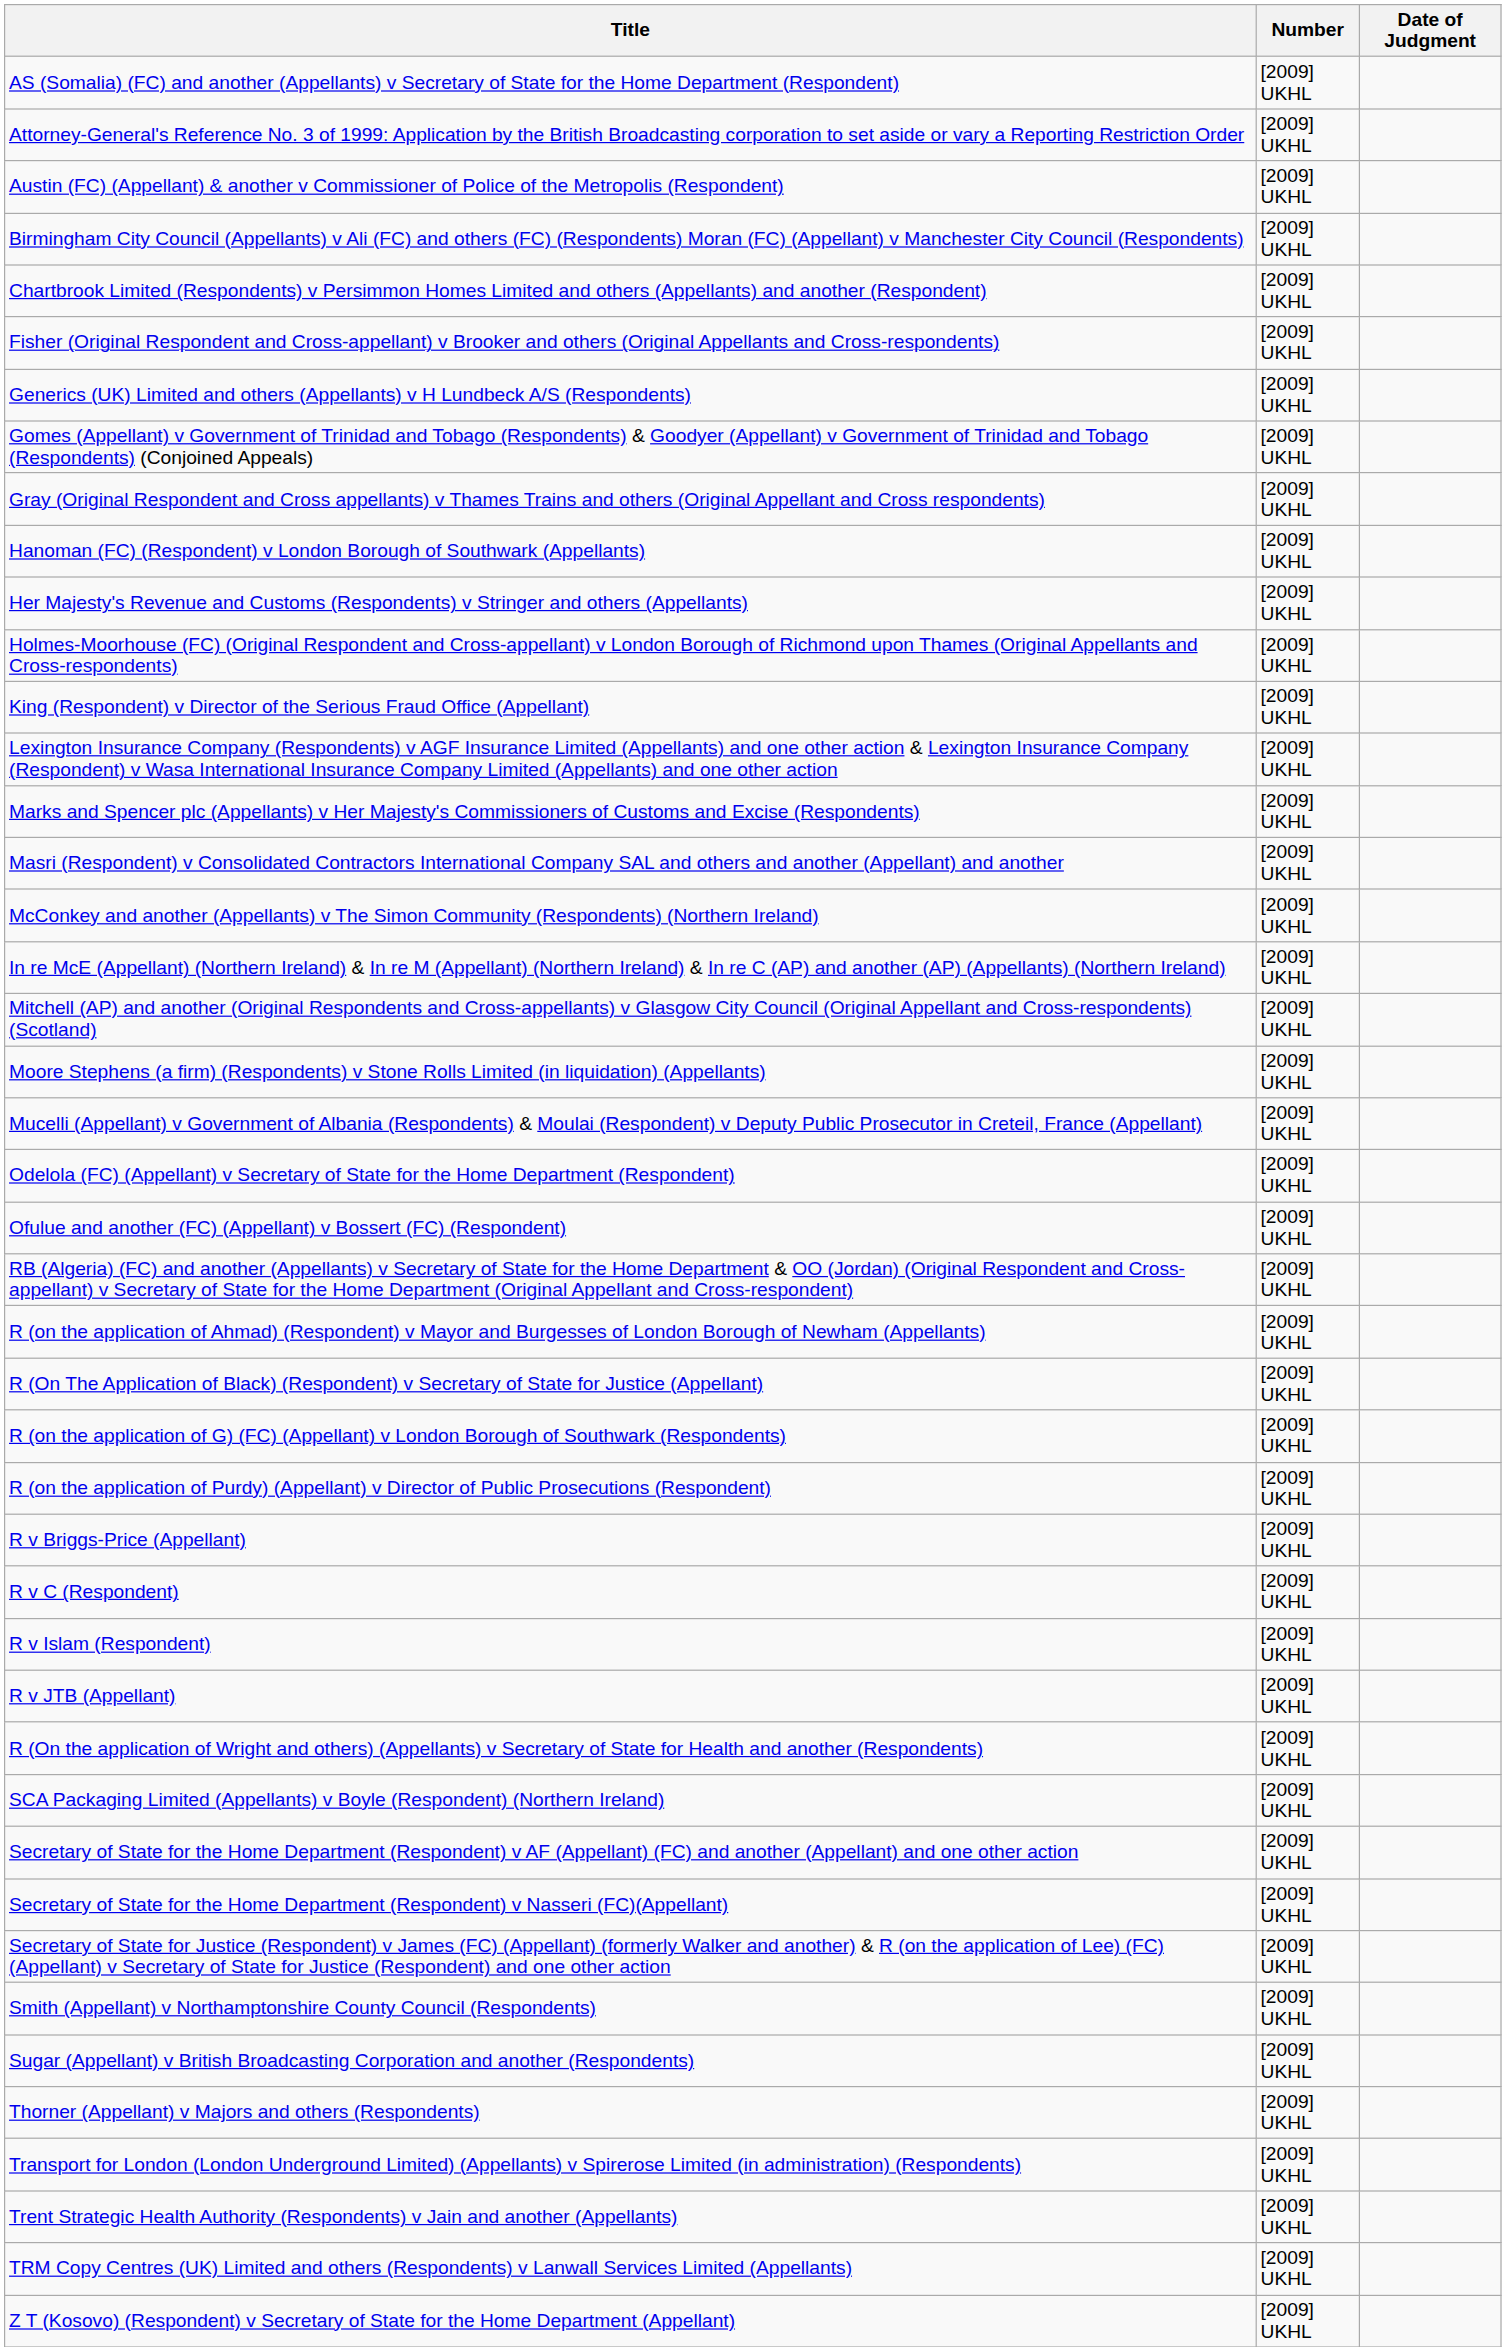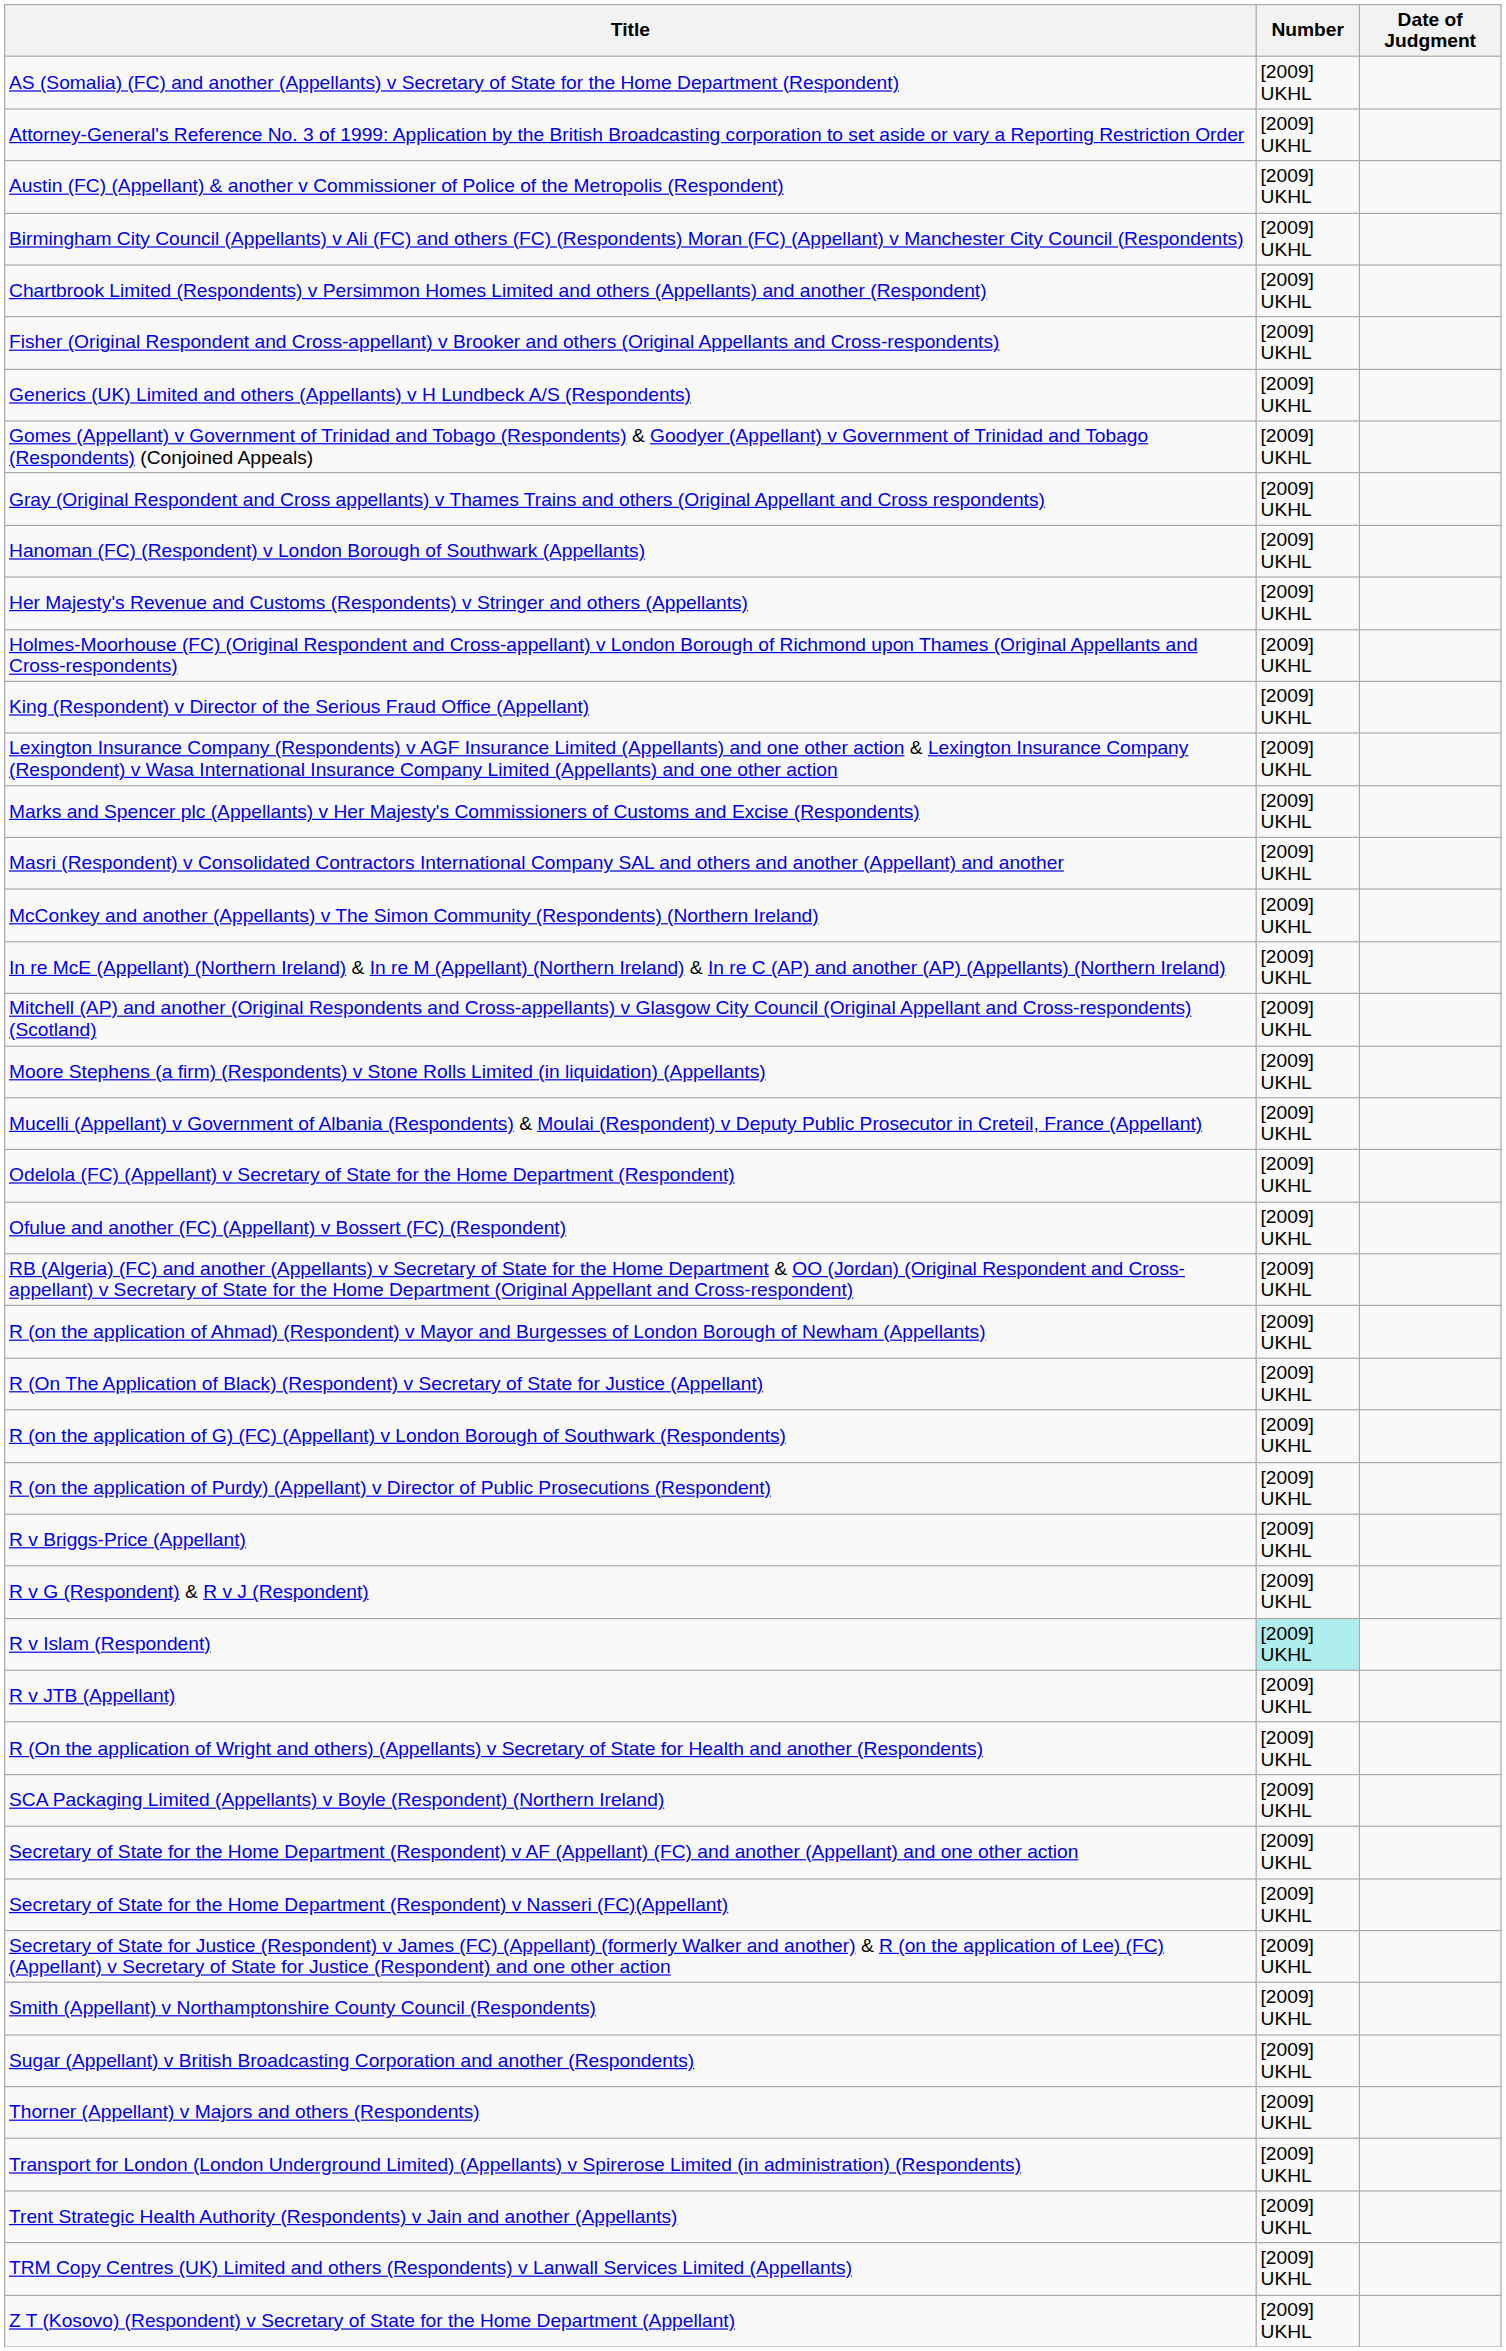 <table class="wikitable sortable">
 <tr>
 <th>Title</th>
 <th>Number</th>
 <th>Date of Judgment</th>
 </tr>
 <tr>
 <td><a href='#'>AS (Somalia) (FC) and another (Appellants) v Secretary of State for the Home Department (Respondent)</a></td>
 <td>[2009] UKHL </td>
 <td></td>
 </tr>
 <tr>
 <td><a href='#'>Attorney-General's Reference No. 3 of 1999: Application by the British Broadcasting corporation to set aside or vary a Reporting Restriction Order</a></td>
 <td>[2009] UKHL </td>
 <td></td>
 </tr>
 <tr>
 <td><a href='#'>Austin (FC) (Appellant) & another v Commissioner of Police of the Metropolis (Respondent)</a></td>
 <td>[2009] UKHL </td>
 <td></td>
 </tr>
 <tr>
 <td><a href='#'>Birmingham City Council (Appellants) v Ali (FC) and others (FC) (Respondents) Moran (FC) (Appellant) v Manchester City Council (Respondents)</a></td>
 <td>[2009] UKHL </td>
 <td></td>
 </tr>
 <tr>
 <td><a href='#'>Chartbrook Limited (Respondents) v Persimmon Homes Limited and others (Appellants) and another (Respondent)</a></td>
 <td>[2009] UKHL </td>
 <td></td>
 </tr>
 <tr>
 <td><a href='#'>Fisher (Original Respondent and Cross-appellant) v Brooker and others (Original Appellants and Cross-respondents)</a></td>
 <td>[2009] UKHL </td>
 <td></td>
 </tr>
 <tr>
 <td><a href='#'>Generics (UK) Limited and others (Appellants) v H Lundbeck A/S (Respondents)</a></td>
 <td>[2009] UKHL </td>
 <td></td>
 </tr>
 <tr>
 <td><a href='#'>Gomes (Appellant) v Government of Trinidad and Tobago (Respondents)</a> & <a href='#'>Goodyer (Appellant) v Government of Trinidad and Tobago (Respondents)</a> (Conjoined Appeals)</td>
 <td>[2009] UKHL </td>
 <td></td>
 </tr>
 <tr>
 <td><a href='#'>Gray (Original Respondent and Cross appellants) v Thames Trains and others (Original Appellant and Cross respondents)</a></td>
 <td>[2009] UKHL </td>
 <td></td>
 </tr>
 <tr>
 <td><a href='#'>Hanoman (FC) (Respondent) v London Borough of Southwark (Appellants)</a></td>
 <td>[2009] UKHL </td>
 <td></td>
 </tr>
 <tr>
 <td><a href='#'>Her Majesty's Revenue and Customs (Respondents) v Stringer and others (Appellants)</a></td>
 <td>[2009] UKHL </td>
 <td></td>
 </tr>
 <tr>
 <td><a href='#'>Holmes-Moorhouse (FC) (Original Respondent and Cross-appellant) v London Borough of Richmond upon Thames (Original Appellants and Cross-respondents)</a></td>
 <td>[2009] UKHL </td>
 <td></td>
 </tr>
 <tr>
 <td><a href='#'>King (Respondent) v Director of the Serious Fraud Office (Appellant)</a></td>
 <td>[2009] UKHL </td>
 <td></td>
 </tr>
 <tr>
 <td><a href='#'>Lexington Insurance Company (Respondents) v AGF Insurance Limited (Appellants) and one other action</a> & <a href='#'>Lexington Insurance Company (Respondent) v Wasa International Insurance Company Limited (Appellants) and one other action</a></td>
 <td>[2009] UKHL </td>
 <td></td>
 </tr>
 <tr>
 <td><a href='#'>Marks and Spencer plc (Appellants) v Her Majesty's Commissioners of Customs and Excise (Respondents)</a></td>
 <td>[2009] UKHL </td>
 <td></td>
 </tr>
 <tr>
 <td><a href='#'>Masri (Respondent) v Consolidated Contractors International Company SAL and others and another (Appellant) and another</a></td>
 <td>[2009] UKHL </td>
 <td></td>
 </tr>
 <tr>
 <td><a href='#'>McConkey and another (Appellants) v The Simon Community (Respondents) (Northern Ireland)</a></td>
 <td>[2009] UKHL </td>
 <td></td>
 </tr>
 <tr>
 <td><a href='#'>In re McE (Appellant) (Northern Ireland)</a> & <a href='#'>In re M (Appellant) (Northern Ireland)</a> & <a href='#'>In re C (AP) and another (AP) (Appellants) (Northern Ireland)</a></td>
 <td>[2009] UKHL </td>
 <td></td>
 </tr>
 <tr>
 <td><a href='#'>Mitchell (AP) and another (Original Respondents and Cross-appellants) v Glasgow City Council (Original Appellant and Cross-respondents) (Scotland)</a></td>
 <td>[2009] UKHL </td>
 <td></td>
 </tr>
 <tr>
 <td><a href='#'>Moore Stephens (a firm) (Respondents) v Stone Rolls Limited (in liquidation) (Appellants)</a></td>
 <td>[2009] UKHL </td>
 <td></td>
 </tr>
 <tr>
 <td><a href='#'>Mucelli (Appellant) v Government of Albania (Respondents)</a> & <a href='#'>Moulai (Respondent) v Deputy Public Prosecutor in Creteil, France (Appellant)</a></td>
 <td>[2009] UKHL </td>
 <td></td>
 </tr>
 <tr>
 <td><a href='#'>Odelola (FC) (Appellant) v Secretary of State for the Home Department (Respondent)</a></td>
 <td>[2009] UKHL </td>
 <td></td>
 </tr>
 <tr>
 <td><a href='#'>Ofulue and another (FC) (Appellant) v Bossert (FC) (Respondent)</a></td>
 <td>[2009] UKHL </td>
 <td></td>
 </tr>
 <tr>
 <td><a href='#'>RB (Algeria) (FC) and another (Appellants) v Secretary of State for the Home Department</a> & <a href='#'>OO (Jordan) (Original Respondent and Cross-appellant) v Secretary of State for the Home Department (Original Appellant and Cross-respondent) </a></td>
 <td>[2009] UKHL </td>
 <td></td>
 </tr>
 <tr>
 <td><a href='#'>R (on the application of Ahmad) (Respondent) v Mayor and Burgesses of London Borough of Newham (Appellants)</a></td>
 <td>[2009] UKHL </td>
 <td></td>
 </tr>
 <tr>
 <td><a href='#'>R (On The Application of Black) (Respondent) v Secretary of State for Justice (Appellant)</a></td>
 <td>[2009] UKHL </td>
 <td></td>
 </tr>
 <tr>
 <td><a href='#'>R (on the application of G) (FC) (Appellant) v London Borough of Southwark (Respondents)</a></td>
 <td>[2009] UKHL </td>
 <td></td>
 </tr>
 <tr>
 <td><a href='#'>R (on the application of Purdy) (Appellant) v Director of Public Prosecutions (Respondent)</a></td>
 <td>[2009] UKHL </td>
 <td></td>
 </tr>
 <tr>
 <td><a href='#'>R v Briggs-Price (Appellant)</a></td>
 <td>[2009] UKHL </td>
 <td></td>
 </tr>
 <tr>
-<td><a href='#'>R v C (Respondent)</a></td>
+<td><a href='#'>R v G (Respondent)</a> & <a href='#'>R v J (Respondent)</a></td>
 <td>[2009] UKHL </td>
 <td></td>
 </tr>
 <tr>
 <td><a href='#'>R v Islam (Respondent)</a></td>
-<td>[2009] UKHL </td>
+<td style="background: paleturquoise;">[2009] UKHL </td>
 <td></td>
 </tr>
 <tr>
 <td><a href='#'>R v JTB (Appellant)</a></td>
 <td>[2009] UKHL </td>
 <td></td>
 </tr>
 <tr>
 <td><a href='#'>R (On the application of Wright and others) (Appellants) v Secretary of State for Health and another (Respondents)</a></td>
 <td>[2009] UKHL </td>
 <td></td>
 </tr>
 <tr>
 <td><a href='#'>SCA Packaging Limited (Appellants) v Boyle (Respondent) (Northern Ireland)</a></td>
 <td>[2009] UKHL </td>
 <td></td>
 </tr>
 <tr>
 <td><a href='#'>Secretary of State for the Home Department (Respondent) v AF (Appellant) (FC) and another (Appellant) and one other action</a></td>
 <td>[2009] UKHL </td>
 <td></td>
 </tr>
 <tr>
 <td><a href='#'>Secretary of State for the Home Department (Respondent) v Nasseri (FC)(Appellant)</a></td>
 <td>[2009] UKHL </td>
 <td></td>
 </tr>
 <tr>
 <td><a href='#'>Secretary of State for Justice (Respondent) v James (FC) (Appellant) (formerly Walker and another)</a> & <a href='#'>R (on the application of Lee) (FC) (Appellant) v Secretary of State for Justice (Respondent) and one other action</a></td>
 <td>[2009] UKHL </td>
 <td></td>
 </tr>
 <tr>
 <td><a href='#'>Smith (Appellant) v Northamptonshire County Council (Respondents)</a></td>
 <td>[2009] UKHL </td>
 <td></td>
 </tr>
 <tr>
 <td><a href='#'>Sugar (Appellant) v British Broadcasting Corporation and another (Respondents)</a></td>
 <td>[2009] UKHL </td>
 <td></td>
 </tr>
 <tr>
 <td><a href='#'>Thorner (Appellant) v Majors and others (Respondents)</a></td>
 <td>[2009] UKHL </td>
 <td></td>
 </tr>
 <tr>
 <td><a href='#'>Transport for London (London Underground Limited) (Appellants) v Spirerose Limited (in administration) (Respondents)</a></td>
 <td>[2009] UKHL </td>
 <td></td>
 </tr>
 <tr>
 <td><a href='#'>Trent Strategic Health Authority (Respondents) v Jain and another (Appellants)</a></td>
 <td>[2009] UKHL </td>
 <td></td>
 </tr>
 <tr>
 <td><a href='#'>TRM Copy Centres (UK) Limited and others (Respondents) v Lanwall Services Limited (Appellants)</a></td>
 <td>[2009] UKHL </td>
 <td></td>
 </tr>
 <tr>
 <td><a href='#'>Z T (Kosovo) (Respondent) v Secretary of State for the Home Department (Appellant)</a></td>
 <td>[2009] UKHL </td>
 <td></td>
 </tr>
 </table>
